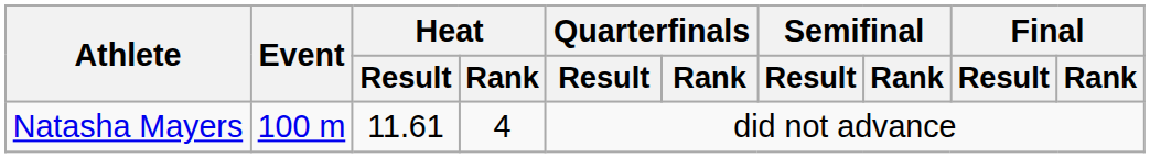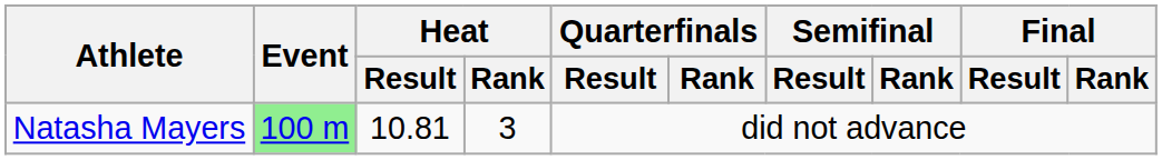 <table class="wikitable" style="font-size:90%">
 <tr>
 <th rowspan="2">Athlete</th>
 <th rowspan="2">Event</th>
 <th colspan="2">Heat</th>
 <th colspan="2">Quarterfinals</th>
 <th colspan="2">Semifinal</th>
 <th colspan="2">Final</th>
 </tr>
 <tr style="font-size:95%">
 <th>Result</th>
 <th>Rank</th>
 <th>Result</th>
 <th>Rank</th>
 <th>Result</th>
 <th>Rank</th>
 <th>Result</th>
 <th>Rank</th>
 </tr>
 <tr align=center>
 <td align=left><a href='#'>Natasha Mayers</a></td>
-<td align=left><a href='#'>100 m</a></td>
-<td>11.61</td>
-<td>4</td>
+<td align=left style="background: lightgreen;"><a href='#'>100 m</a></td>
+<td>10.81</td>
+<td>3</td>
 <td colspan=6>did not advance</td>
 </tr>
 </table>
